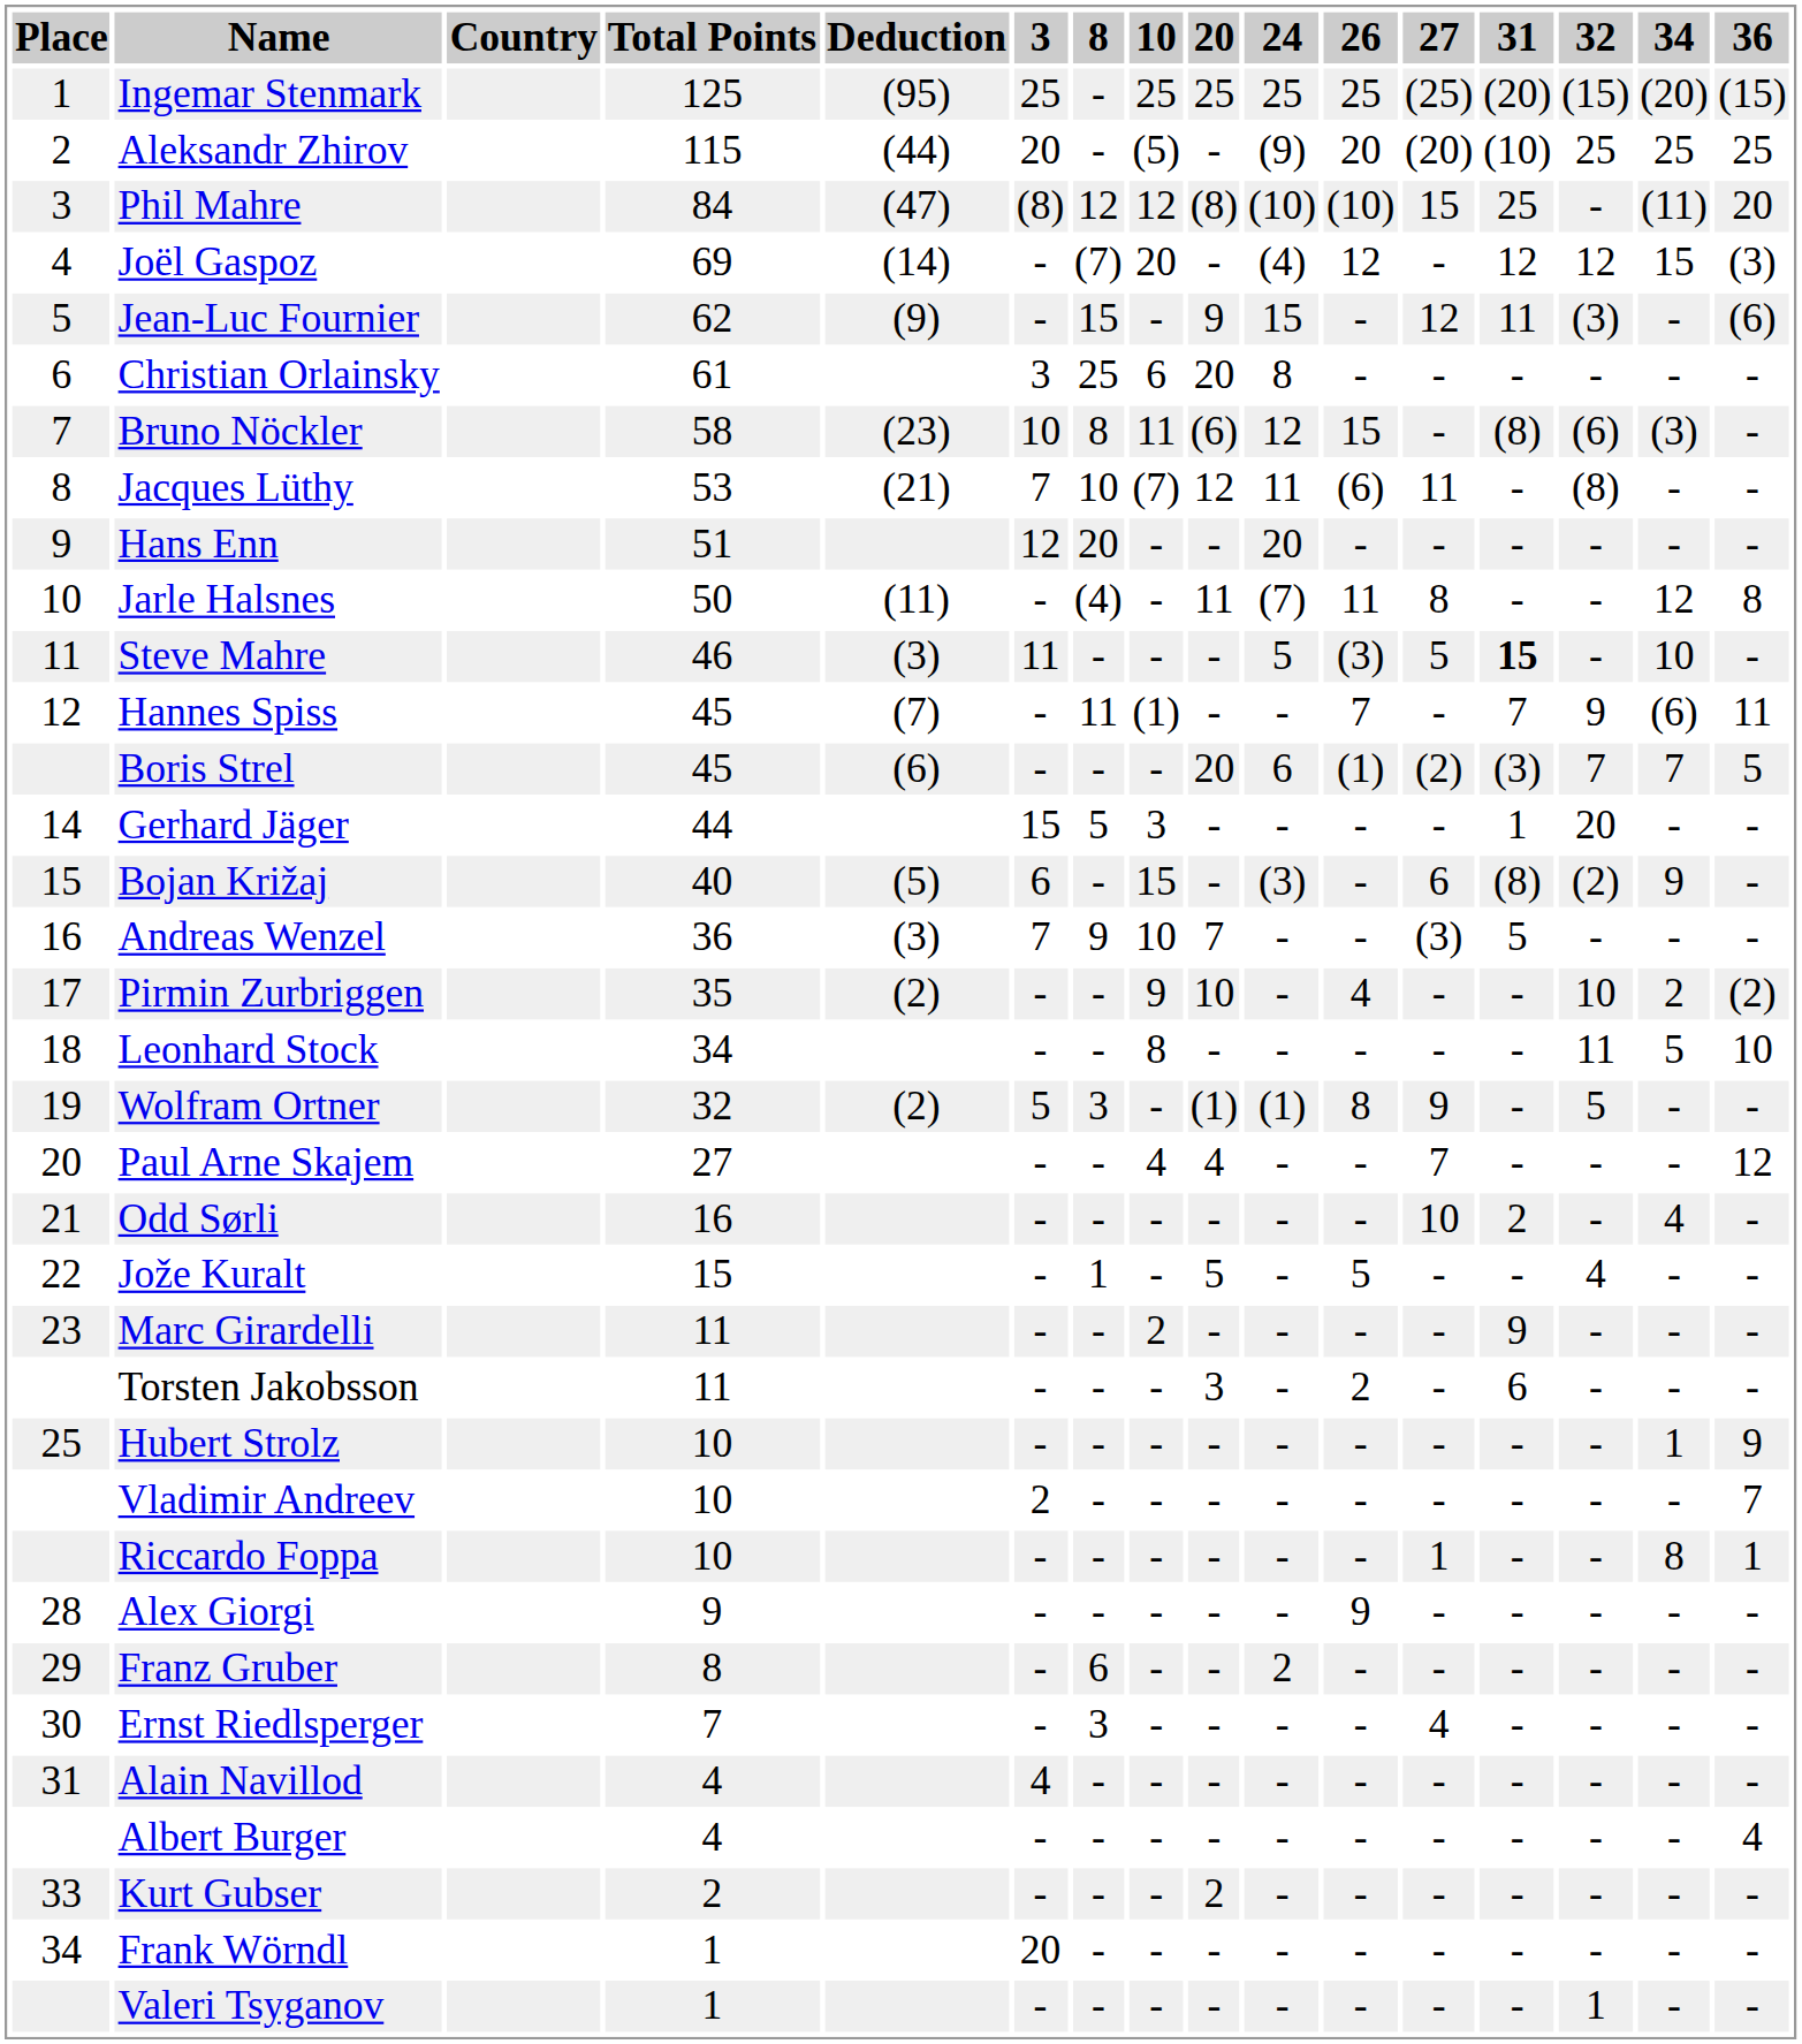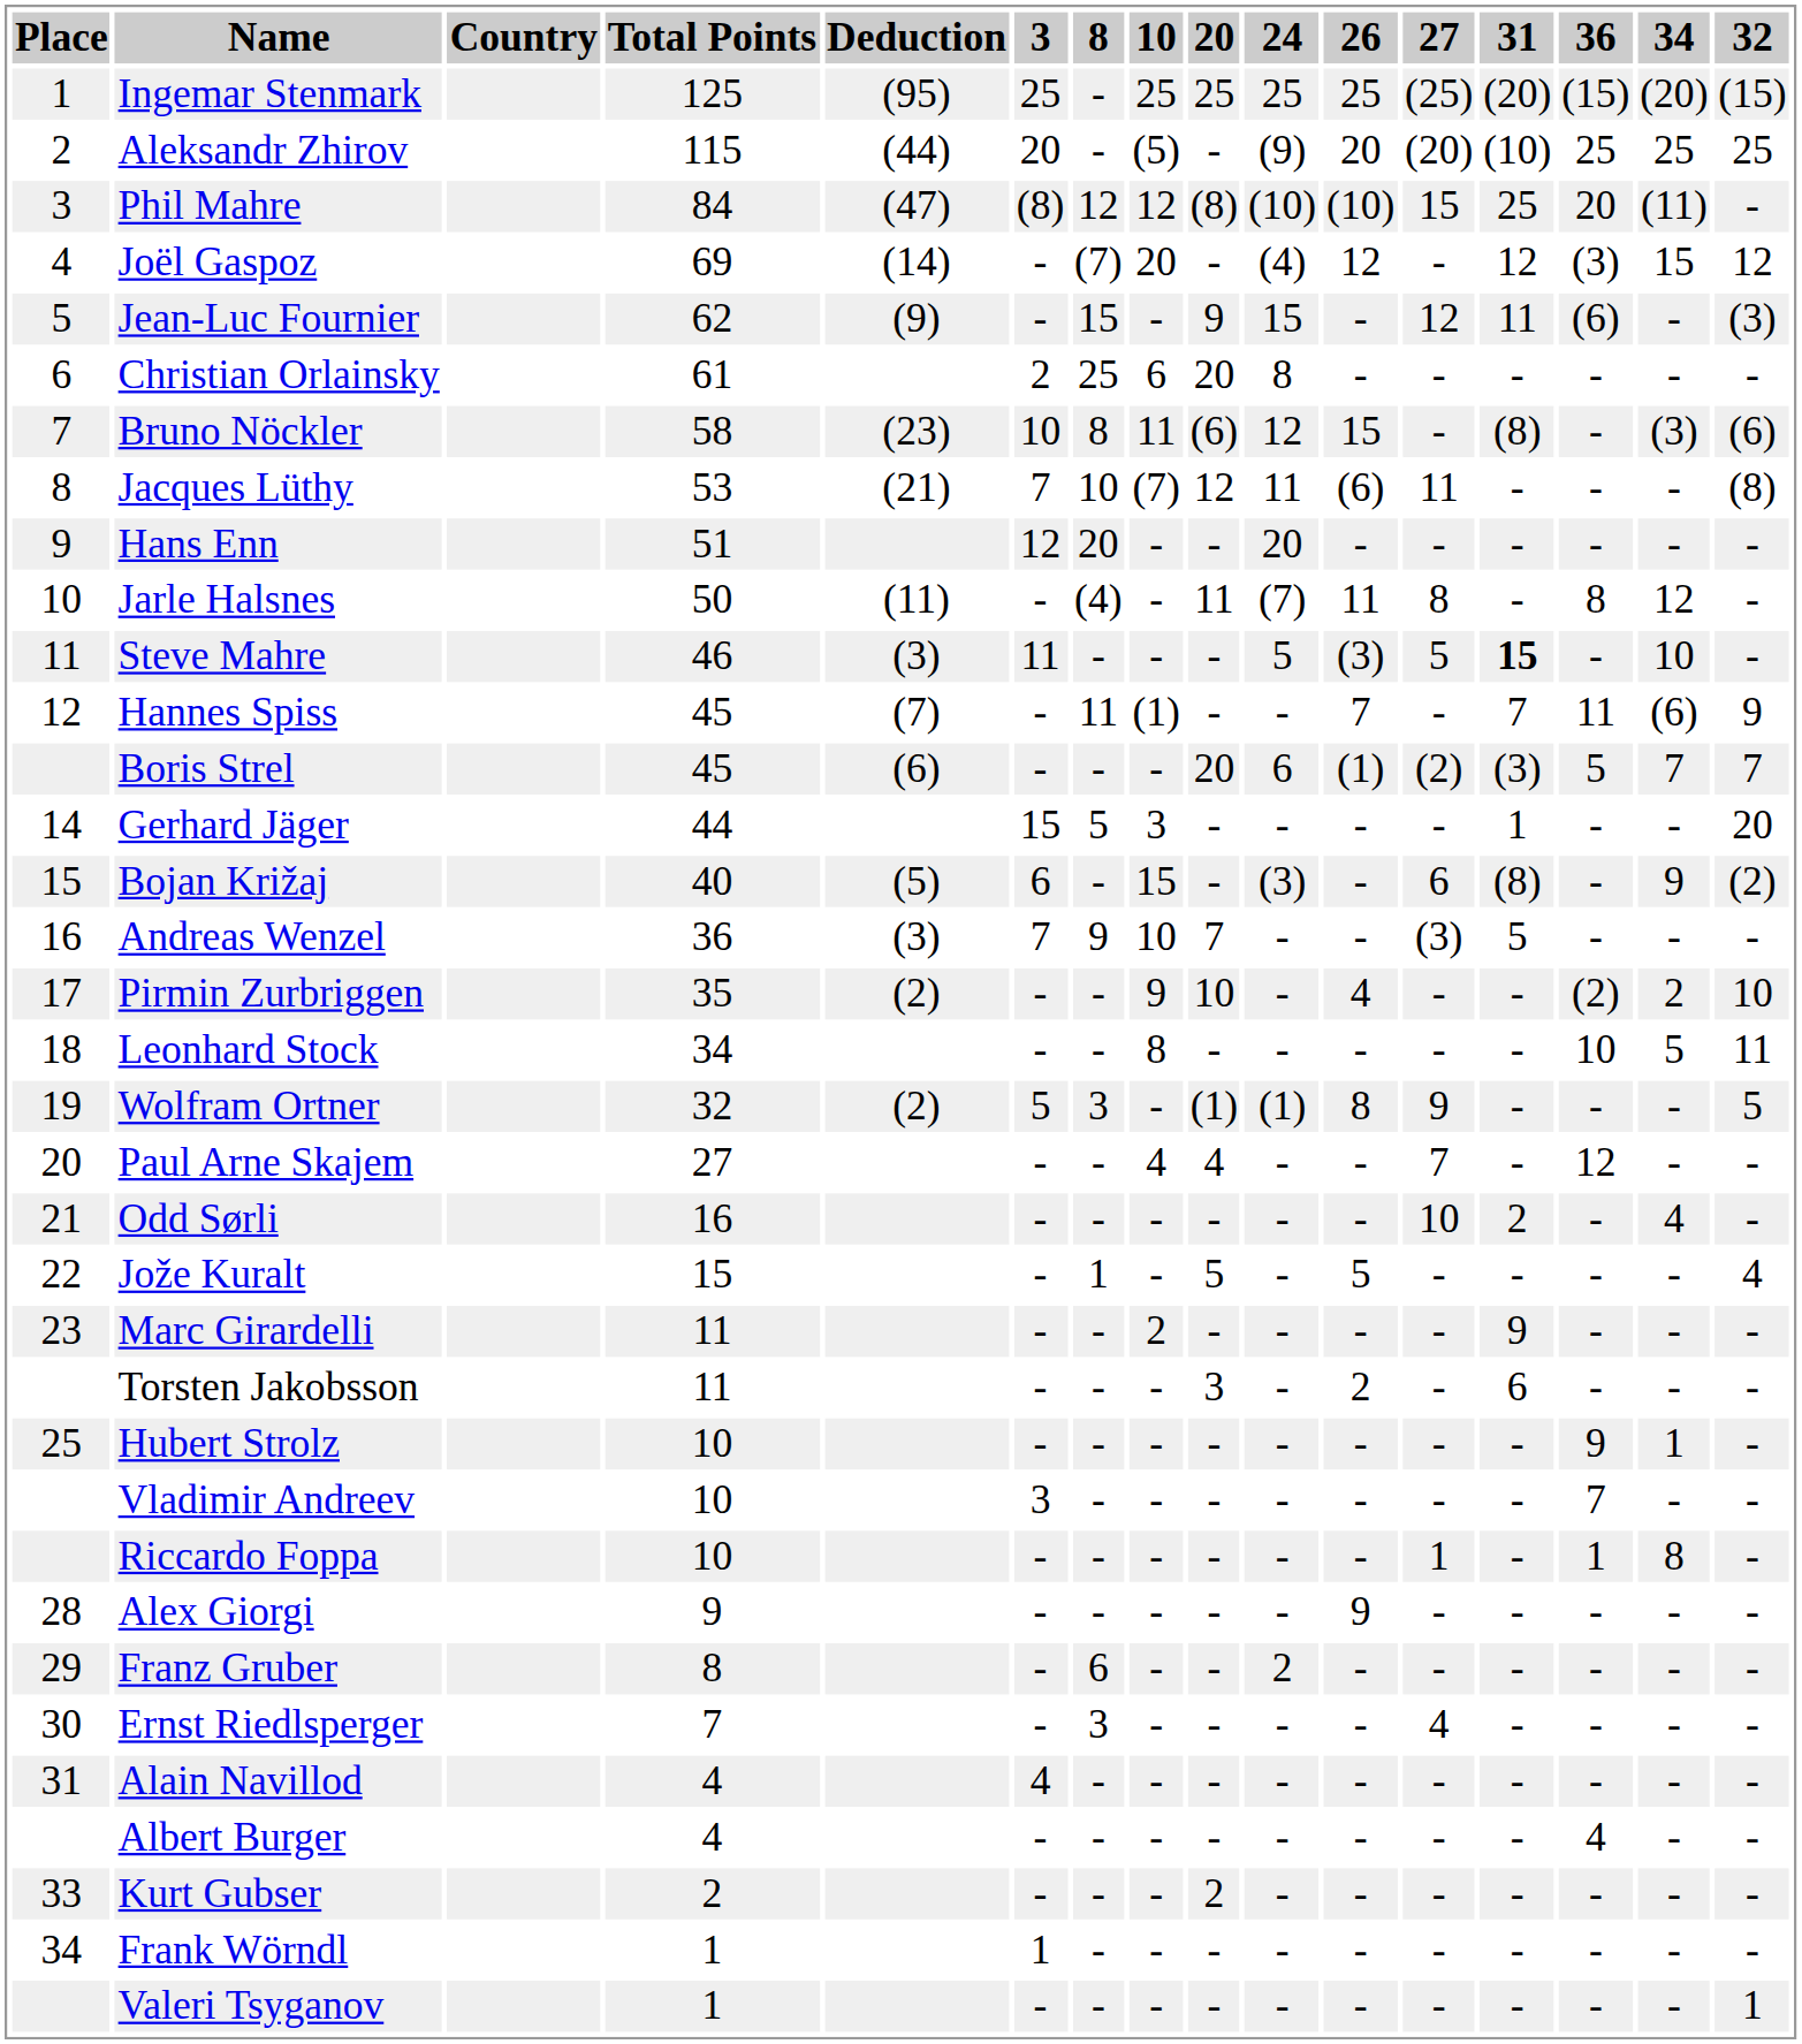 <table border="0" style="border: 1px solid #999; background-color:#FFFFFF; text-align:center">
 <tr align="center" bgcolor="#CCCCCC">
 <th>Place</th>
 <th>Name</th>
 <th>Country</th>
 <th>Total Points</th>
 <th>Deduction</th>
 <th>3</th>
 <th>8</th>
 <th>10</th>
 <th>20</th>
 <th>24</th>
 <th>26</th>
 <th>27</th>
 <th>31</th>
+<th>36</th>
+<th>34</th>
 <th>32</th>
-<th>34</th>
-<th>36</th>
 </tr>
 <tr bgcolor="#EFEFEF">
 <td>1</td>
 <td align="left"><a href='#'>Ingemar Stenmark</a></td>
 <td align="left"></td>
 <td>125</td>
 <td>(95)</td>
 <td>25</td>
 <td>-</td>
 <td>25</td>
 <td>25</td>
 <td>25</td>
 <td>25</td>
 <td>(25)</td>
 <td>(20)</td>
 <td>(15)</td>
 <td>(20)</td>
 <td>(15)</td>
 </tr>
 <tr>
 <td>2</td>
 <td align="left"><a href='#'>Aleksandr Zhirov</a></td>
 <td align="left"></td>
 <td>115</td>
 <td>(44)</td>
 <td>20</td>
 <td>-</td>
 <td>(5)</td>
 <td>-</td>
 <td>(9)</td>
 <td>20</td>
 <td>(20)</td>
 <td>(10)</td>
 <td>25</td>
 <td>25</td>
 <td>25</td>
 </tr>
 <tr bgcolor="#EFEFEF">
 <td>3</td>
 <td align="left"><a href='#'>Phil Mahre</a></td>
 <td align="left"></td>
 <td>84</td>
 <td>(47)</td>
 <td>(8)</td>
 <td>12</td>
 <td>12</td>
 <td>(8)</td>
 <td>(10)</td>
 <td>(10)</td>
 <td>15</td>
 <td>25</td>
+<td>20</td>
+<td>(11)</td>
 <td>-</td>
-<td>(11)</td>
-<td>20</td>
 </tr>
 <tr>
 <td>4</td>
 <td align="left"><a href='#'>Joël Gaspoz</a></td>
 <td align="left"></td>
 <td>69</td>
 <td>(14)</td>
 <td>-</td>
 <td>(7)</td>
 <td>20</td>
 <td>-</td>
 <td>(4)</td>
 <td>12</td>
 <td>-</td>
 <td>12</td>
+<td>(3)</td>
+<td>15</td>
 <td>12</td>
-<td>15</td>
-<td>(3)</td>
 </tr>
 <tr bgcolor="#EFEFEF">
 <td>5</td>
 <td align="left"><a href='#'>Jean-Luc Fournier</a></td>
 <td align="left"></td>
 <td>62</td>
 <td>(9)</td>
 <td>-</td>
 <td>15</td>
 <td>-</td>
 <td>9</td>
 <td>15</td>
 <td>-</td>
 <td>12</td>
 <td>11</td>
+<td>(6)</td>
+<td>-</td>
 <td>(3)</td>
-<td>-</td>
-<td>(6)</td>
 </tr>
 <tr>
 <td>6</td>
 <td align="left"><a href='#'>Christian Orlainsky</a></td>
 <td align="left"></td>
 <td>61</td>
 <td></td>
-<td>3</td>
+<td>2</td>
 <td>25</td>
 <td>6</td>
 <td>20</td>
 <td>8</td>
 <td>-</td>
 <td>-</td>
 <td>-</td>
 <td>-</td>
 <td>-</td>
 <td>-</td>
 </tr>
 <tr bgcolor="#EFEFEF">
 <td>7</td>
 <td align="left"><a href='#'>Bruno Nöckler</a></td>
 <td align="left"></td>
 <td>58</td>
 <td>(23)</td>
 <td>10</td>
 <td>8</td>
 <td>11</td>
 <td>(6)</td>
 <td>12</td>
 <td>15</td>
 <td>-</td>
 <td>(8)</td>
+<td>-</td>
+<td>(3)</td>
 <td>(6)</td>
-<td>(3)</td>
-<td>-</td>
 </tr>
 <tr>
 <td>8</td>
 <td align="left"><a href='#'>Jacques Lüthy</a></td>
 <td align="left"></td>
 <td>53</td>
 <td>(21)</td>
 <td>7</td>
 <td>10</td>
 <td>(7)</td>
 <td>12</td>
 <td>11</td>
 <td>(6)</td>
 <td>11</td>
 <td>-</td>
-<td>(8)</td>
 <td>-</td>
 <td>-</td>
+<td>(8)</td>
 </tr>
 <tr bgcolor="#EFEFEF">
 <td>9</td>
 <td align="left"><a href='#'>Hans Enn</a></td>
 <td align="left"></td>
 <td>51</td>
 <td></td>
 <td>12</td>
 <td>20</td>
 <td>-</td>
 <td>-</td>
 <td>20</td>
 <td>-</td>
 <td>-</td>
 <td>-</td>
 <td>-</td>
 <td>-</td>
 <td>-</td>
 </tr>
 <tr>
 <td>10</td>
 <td align="left"><a href='#'>Jarle Halsnes</a></td>
 <td align="left"></td>
 <td>50</td>
 <td>(11)</td>
 <td>-</td>
 <td>(4)</td>
 <td>-</td>
 <td>11</td>
 <td>(7)</td>
 <td>11</td>
 <td>8</td>
 <td>-</td>
+<td>8</td>
+<td>12</td>
 <td>-</td>
-<td>12</td>
-<td>8</td>
 </tr>
 <tr bgcolor="#EFEFEF">
 <td>11</td>
 <td align="left"><a href='#'>Steve Mahre</a></td>
 <td align="left"></td>
 <td>46</td>
 <td>(3)</td>
 <td>11</td>
 <td>-</td>
 <td>-</td>
 <td>-</td>
 <td>5</td>
 <td>(3)</td>
 <td>5</td>
 <td><strong>15</strong></td>
 <td>-</td>
 <td>10</td>
 <td>-</td>
 </tr>
 <tr>
 <td>12</td>
 <td align="left"><a href='#'>Hannes Spiss</a></td>
 <td align="left"></td>
 <td>45</td>
 <td>(7)</td>
 <td>-</td>
 <td>11</td>
 <td>(1)</td>
 <td>-</td>
 <td>-</td>
 <td>7</td>
 <td>-</td>
 <td>7</td>
+<td>11</td>
+<td>(6)</td>
 <td>9</td>
-<td>(6)</td>
-<td>11</td>
 </tr>
 <tr bgcolor="#EFEFEF">
 <td></td>
 <td align="left"><a href='#'>Boris Strel</a></td>
 <td align="left"></td>
 <td>45</td>
 <td>(6)</td>
 <td>-</td>
 <td>-</td>
 <td>-</td>
 <td>20</td>
 <td>6</td>
 <td>(1)</td>
 <td>(2)</td>
 <td>(3)</td>
+<td>5</td>
 <td>7</td>
 <td>7</td>
-<td>5</td>
 </tr>
 <tr>
 <td>14</td>
 <td align="left"><a href='#'>Gerhard Jäger</a></td>
 <td align="left"></td>
 <td>44</td>
 <td></td>
 <td>15</td>
 <td>5</td>
 <td>3</td>
 <td>-</td>
 <td>-</td>
 <td>-</td>
 <td>-</td>
 <td>1</td>
-<td>20</td>
 <td>-</td>
 <td>-</td>
+<td>20</td>
 </tr>
 <tr bgcolor="#EFEFEF">
 <td>15</td>
 <td align="left"><a href='#'>Bojan Križaj</a></td>
 <td align="left"></td>
 <td>40</td>
 <td>(5)</td>
 <td>6</td>
 <td>-</td>
 <td>15</td>
 <td>-</td>
 <td>(3)</td>
 <td>-</td>
 <td>6</td>
 <td>(8)</td>
+<td>-</td>
+<td>9</td>
 <td>(2)</td>
-<td>9</td>
-<td>-</td>
 </tr>
 <tr>
 <td>16</td>
 <td align="left"><a href='#'>Andreas Wenzel</a></td>
 <td align="left"></td>
 <td>36</td>
 <td>(3)</td>
 <td>7</td>
 <td>9</td>
 <td>10</td>
 <td>7</td>
 <td>-</td>
 <td>-</td>
 <td>(3)</td>
 <td>5</td>
 <td>-</td>
 <td>-</td>
 <td>-</td>
 </tr>
 <tr bgcolor="#EFEFEF">
 <td>17</td>
 <td align="left"><a href='#'>Pirmin Zurbriggen</a></td>
 <td align="left"></td>
 <td>35</td>
 <td>(2)</td>
 <td>-</td>
 <td>-</td>
 <td>9</td>
 <td>10</td>
 <td>-</td>
 <td>4</td>
 <td>-</td>
 <td>-</td>
+<td>(2)</td>
+<td>2</td>
 <td>10</td>
-<td>2</td>
-<td>(2)</td>
 </tr>
 <tr>
 <td>18</td>
 <td align="left"><a href='#'>Leonhard Stock</a></td>
 <td align="left"></td>
 <td>34</td>
 <td></td>
 <td>-</td>
 <td>-</td>
 <td>8</td>
 <td>-</td>
 <td>-</td>
 <td>-</td>
 <td>-</td>
 <td>-</td>
+<td>10</td>
+<td>5</td>
 <td>11</td>
-<td>5</td>
-<td>10</td>
 </tr>
 <tr bgcolor="#EFEFEF">
 <td>19</td>
 <td align="left"><a href='#'>Wolfram Ortner</a></td>
 <td align="left"></td>
 <td>32</td>
 <td>(2)</td>
 <td>5</td>
 <td>3</td>
 <td>-</td>
 <td>(1)</td>
 <td>(1)</td>
 <td>8</td>
 <td>9</td>
 <td>-</td>
-<td>5</td>
 <td>-</td>
 <td>-</td>
+<td>5</td>
 </tr>
 <tr>
 <td>20</td>
 <td align="left"><a href='#'>Paul Arne Skajem</a></td>
 <td align="left"></td>
 <td>27</td>
 <td></td>
 <td>-</td>
 <td>-</td>
 <td>4</td>
 <td>4</td>
 <td>-</td>
 <td>-</td>
 <td>7</td>
 <td>-</td>
+<td>12</td>
 <td>-</td>
 <td>-</td>
-<td>12</td>
 </tr>
 <tr bgcolor="#EFEFEF">
 <td>21</td>
 <td align="left"><a href='#'>Odd Sørli</a></td>
 <td align="left"></td>
 <td>16</td>
 <td></td>
 <td>-</td>
 <td>-</td>
 <td>-</td>
 <td>-</td>
 <td>-</td>
 <td>-</td>
 <td>10</td>
 <td>2</td>
 <td>-</td>
 <td>4</td>
 <td>-</td>
 </tr>
 <tr>
 <td>22</td>
 <td align="left"><a href='#'>Jože Kuralt</a></td>
 <td align="left"></td>
 <td>15</td>
 <td></td>
 <td>-</td>
 <td>1</td>
 <td>-</td>
 <td>5</td>
 <td>-</td>
 <td>5</td>
 <td>-</td>
 <td>-</td>
-<td>4</td>
 <td>-</td>
 <td>-</td>
+<td>4</td>
 </tr>
 <tr bgcolor="#EFEFEF">
 <td>23</td>
 <td align="left"><a href='#'>Marc Girardelli</a></td>
 <td align="left"></td>
 <td>11</td>
 <td></td>
 <td>-</td>
 <td>-</td>
 <td>2</td>
 <td>-</td>
 <td>-</td>
 <td>-</td>
 <td>-</td>
 <td>9</td>
 <td>-</td>
 <td>-</td>
 <td>-</td>
 </tr>
 <tr>
 <td></td>
 <td align="left">Torsten Jakobsson</td>
 <td align="left"></td>
 <td>11</td>
 <td></td>
 <td>-</td>
 <td>-</td>
 <td>-</td>
 <td>3</td>
 <td>-</td>
 <td>2</td>
 <td>-</td>
 <td>6</td>
 <td>-</td>
 <td>-</td>
 <td>-</td>
 </tr>
 <tr bgcolor="#EFEFEF">
 <td>25</td>
 <td align="left"><a href='#'>Hubert Strolz</a></td>
 <td align="left"></td>
 <td>10</td>
 <td></td>
 <td>-</td>
 <td>-</td>
 <td>-</td>
 <td>-</td>
 <td>-</td>
 <td>-</td>
 <td>-</td>
 <td>-</td>
+<td>9</td>
+<td>1</td>
 <td>-</td>
-<td>1</td>
-<td>9</td>
 </tr>
 <tr>
 <td></td>
 <td align="left"><a href='#'>Vladimir Andreev</a></td>
 <td align="left"></td>
 <td>10</td>
 <td></td>
-<td>2</td>
-<td>-</td>
-<td>-</td>
+<td>3</td>
 <td>-</td>
 <td>-</td>
 <td>-</td>
 <td>-</td>
 <td>-</td>
 <td>-</td>
 <td>-</td>
 <td>7</td>
+<td>-</td>
+<td>-</td>
 </tr>
 <tr bgcolor="#EFEFEF">
 <td></td>
 <td align="left"><a href='#'>Riccardo Foppa</a></td>
 <td align="left"></td>
 <td>10</td>
 <td></td>
 <td>-</td>
 <td>-</td>
 <td>-</td>
 <td>-</td>
 <td>-</td>
 <td>-</td>
 <td>1</td>
 <td>-</td>
+<td>1</td>
+<td>8</td>
 <td>-</td>
-<td>8</td>
-<td>1</td>
 </tr>
 <tr>
 <td>28</td>
 <td align="left"><a href='#'>Alex Giorgi</a></td>
 <td align="left"></td>
 <td>9</td>
 <td></td>
 <td>-</td>
 <td>-</td>
 <td>-</td>
 <td>-</td>
 <td>-</td>
 <td>9</td>
 <td>-</td>
 <td>-</td>
 <td>-</td>
 <td>-</td>
 <td>-</td>
 </tr>
 <tr bgcolor="#EFEFEF">
 <td>29</td>
 <td align="left"><a href='#'>Franz Gruber</a></td>
 <td align="left"></td>
 <td>8</td>
 <td></td>
 <td>-</td>
 <td>6</td>
 <td>-</td>
 <td>-</td>
 <td>2</td>
 <td>-</td>
 <td>-</td>
 <td>-</td>
 <td>-</td>
 <td>-</td>
 <td>-</td>
 </tr>
 <tr>
 <td>30</td>
 <td align="left"><a href='#'>Ernst Riedlsperger</a></td>
 <td align="left"></td>
 <td>7</td>
 <td></td>
 <td>-</td>
 <td>3</td>
 <td>-</td>
 <td>-</td>
 <td>-</td>
 <td>-</td>
 <td>4</td>
 <td>-</td>
 <td>-</td>
 <td>-</td>
 <td>-</td>
 </tr>
 <tr bgcolor="#EFEFEF">
 <td>31</td>
 <td align="left"><a href='#'>Alain Navillod</a></td>
 <td align="left"></td>
 <td>4</td>
 <td></td>
 <td>4</td>
 <td>-</td>
 <td>-</td>
 <td>-</td>
 <td>-</td>
 <td>-</td>
 <td>-</td>
 <td>-</td>
 <td>-</td>
 <td>-</td>
 <td>-</td>
 </tr>
 <tr>
 <td></td>
 <td align="left"><a href='#'>Albert Burger</a></td>
 <td align="left"></td>
 <td>4</td>
 <td></td>
 <td>-</td>
 <td>-</td>
 <td>-</td>
 <td>-</td>
 <td>-</td>
 <td>-</td>
 <td>-</td>
 <td>-</td>
+<td>4</td>
 <td>-</td>
 <td>-</td>
-<td>4</td>
 </tr>
 <tr bgcolor="#EFEFEF">
 <td>33</td>
 <td align="left"><a href='#'>Kurt Gubser</a></td>
 <td align="left"></td>
 <td>2</td>
 <td></td>
 <td>-</td>
 <td>-</td>
 <td>-</td>
 <td>2</td>
 <td>-</td>
 <td>-</td>
 <td>-</td>
 <td>-</td>
 <td>-</td>
 <td>-</td>
 <td>-</td>
 </tr>
 <tr>
 <td>34</td>
 <td align="left"><a href='#'>Frank Wörndl</a></td>
 <td align="left"></td>
 <td>1</td>
 <td></td>
-<td>20</td>
+<td>1</td>
 <td>-</td>
 <td>-</td>
 <td>-</td>
 <td>-</td>
 <td>-</td>
 <td>-</td>
 <td>-</td>
 <td>-</td>
 <td>-</td>
 <td>-</td>
 </tr>
 <tr bgcolor="#EFEFEF">
 <td></td>
 <td align="left"><a href='#'>Valeri Tsyganov</a></td>
 <td align="left"></td>
 <td>1</td>
 <td></td>
 <td>-</td>
 <td>-</td>
 <td>-</td>
 <td>-</td>
 <td>-</td>
 <td>-</td>
 <td>-</td>
 <td>-</td>
-<td>1</td>
 <td>-</td>
 <td>-</td>
+<td>1</td>
 </tr>
 </table>
